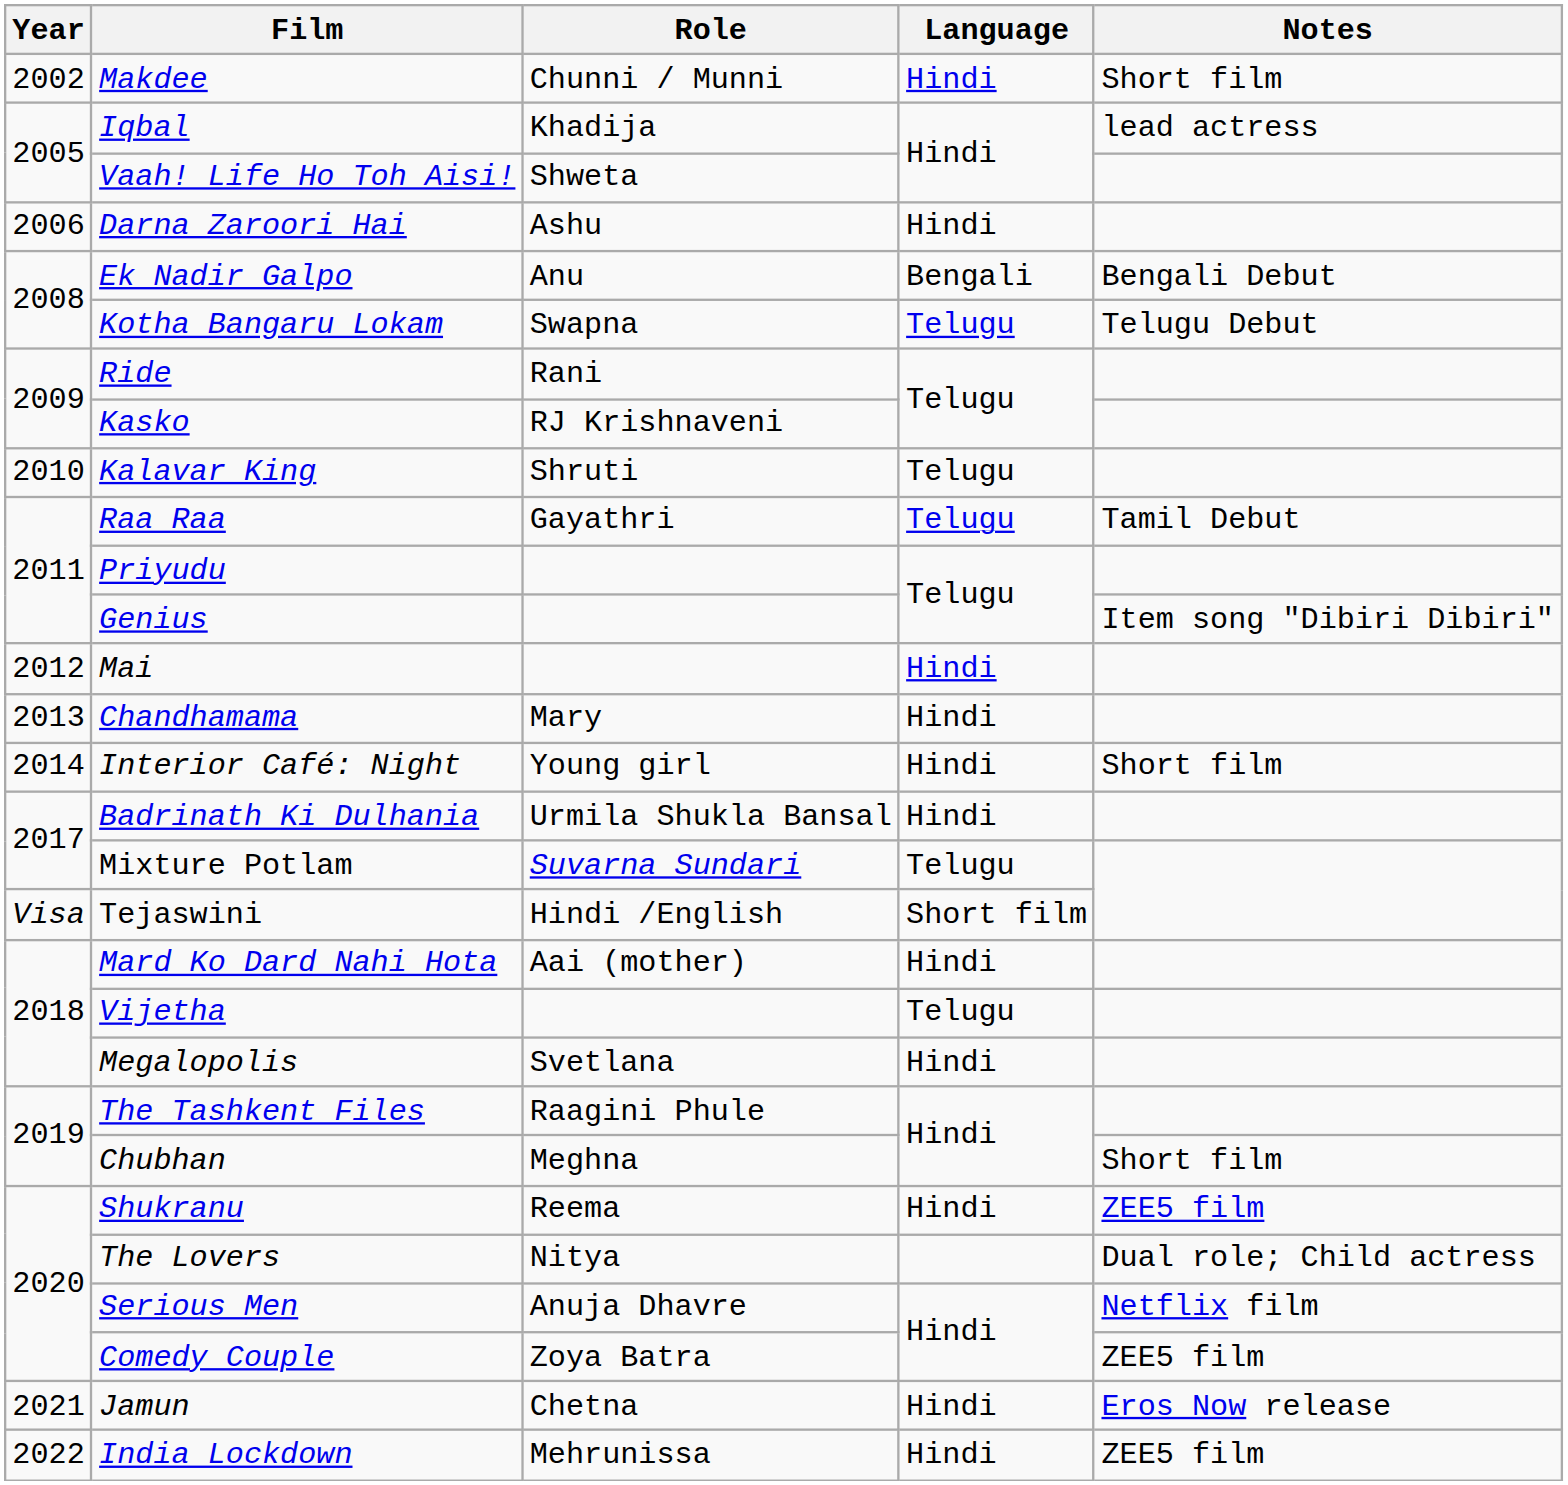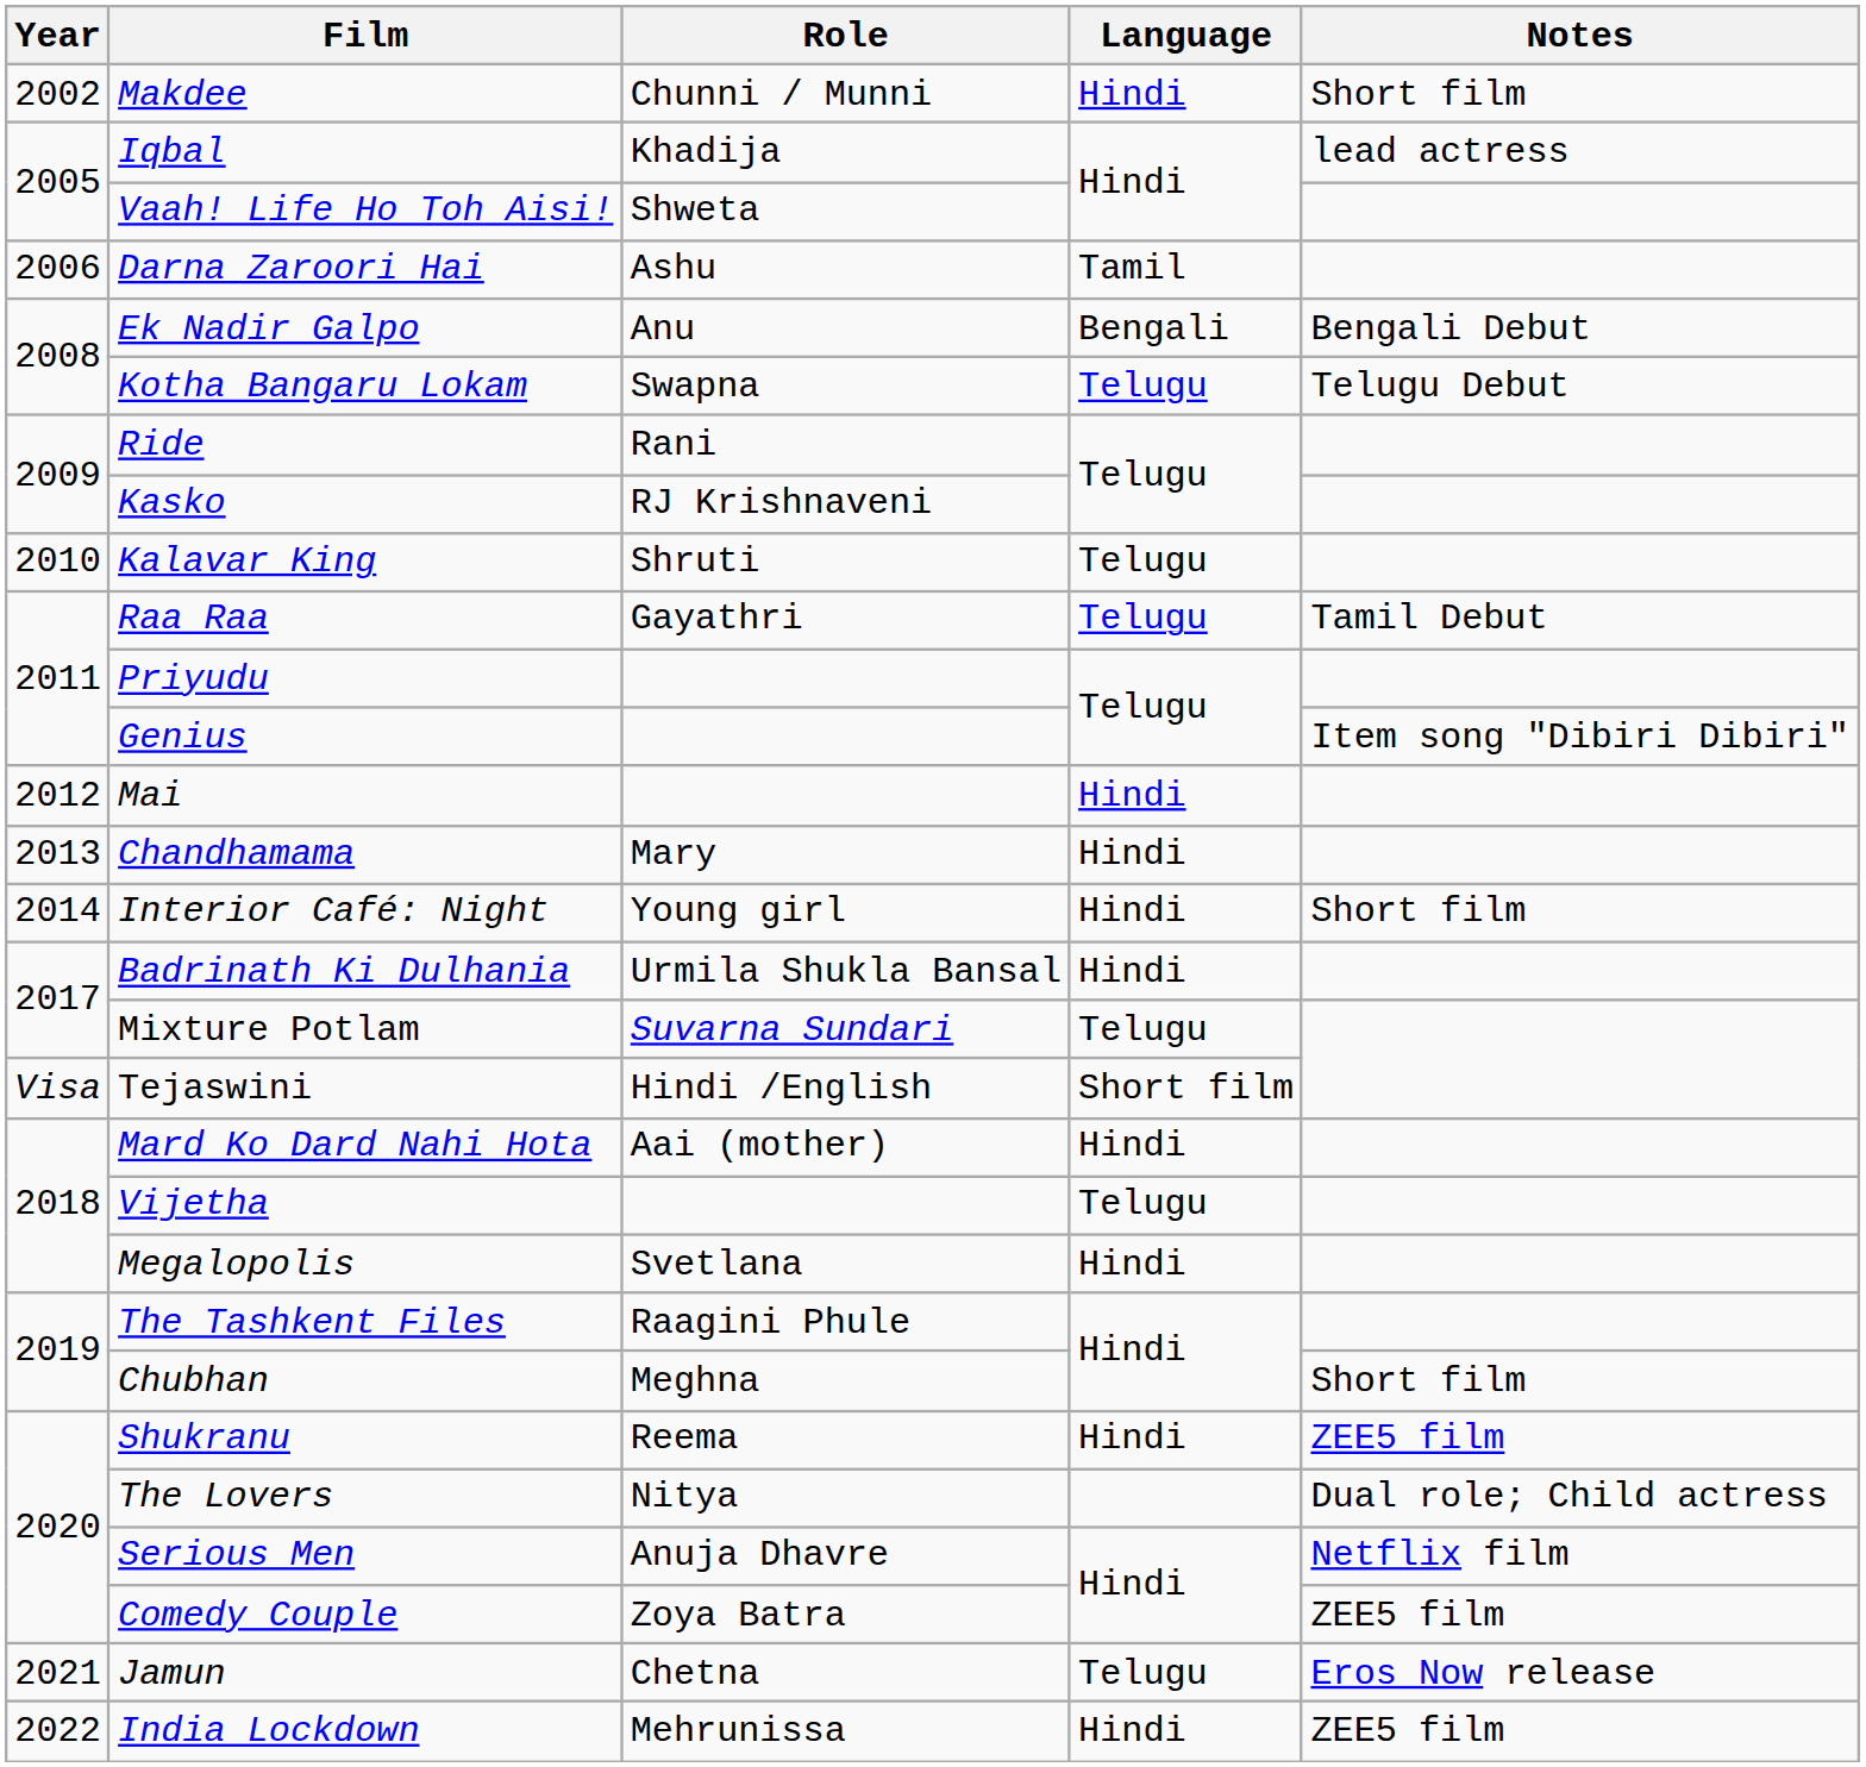 <table class="wikitable sortable plainrowable">
 <tr>
 <th>Year</th>
 <th>Film</th>
 <th>Role</th>
 <th>Language</th>
 <th>Notes</th>
 </tr>
 <tr>
 <td>2002</td>
 <td><em><a href='#'>Makdee</a></em></td>
 <td>Chunni / Munni</td>
 <td><a href='#'>Hindi</a></td>
 <td>Short film</td>
 </tr>
 <tr>
 <td rowspan="2">2005</td>
 <td><em><a href='#'>Iqbal</a></em></td>
 <td>Khadija</td>
 <td rowspan="2">Hindi</td>
 <td>lead actress</td>
 </tr>
 <tr>
 <td><em><a href='#'>Vaah! Life Ho Toh Aisi!</a></em></td>
 <td>Shweta</td>
 <td></td>
 </tr>
 <tr>
 <td>2006</td>
 <td><em><a href='#'>Darna Zaroori Hai</a></em></td>
 <td>Ashu</td>
-<td>Hindi</td>
+<td>Tamil</td>
 <td></td>
 </tr>
 <tr>
 <td rowspan="2">2008</td>
 <td><em><a href='#'>Ek Nadir Galpo</a></em></td>
 <td>Anu</td>
 <td>Bengali</td>
 <td>Bengali Debut</td>
 </tr>
 <tr>
 <td><em><a href='#'>Kotha Bangaru Lokam</a></em></td>
 <td>Swapna</td>
 <td><a href='#'>Telugu</a></td>
 <td>Telugu Debut</td>
 </tr>
 <tr>
 <td rowspan="2">2009</td>
 <td><em><a href='#'>Ride</a></em></td>
 <td>Rani</td>
 <td rowspan="2">Telugu</td>
 <td></td>
 </tr>
 <tr>
 <td><em><a href='#'>Kasko</a></em></td>
 <td>RJ Krishnaveni</td>
 <td></td>
 </tr>
 <tr>
 <td>2010</td>
 <td><em><a href='#'>Kalavar King</a></em></td>
 <td>Shruti</td>
 <td>Telugu</td>
 <td></td>
 </tr>
 <tr>
 <td rowspan="3">2011</td>
 <td><em><a href='#'>Raa Raa</a></em></td>
 <td>Gayathri</td>
 <td><a href='#'>Telugu</a></td>
 <td>Tamil Debut</td>
 </tr>
 <tr>
 <td><em><a href='#'>Priyudu</a></em></td>
 <td></td>
 <td rowspan="2">Telugu</td>
 <td></td>
 </tr>
 <tr>
 <td><em><a href='#'>Genius</a></em></td>
 <td></td>
 <td>Item song "Dibiri Dibiri"</td>
 </tr>
 <tr>
 <td>2012</td>
 <td><em>Mai</em></td>
 <td></td>
 <td><a href='#'>Hindi</a></td>
 <td></td>
 </tr>
 <tr>
 <td>2013</td>
 <td><em><a href='#'>Chandhamama</a> </em></td>
 <td>Mary</td>
 <td>Hindi</td>
 <td></td>
 </tr>
 <tr>
 <td>2014</td>
 <td><em>Interior Café: Night</em></td>
 <td>Young girl</td>
 <td>Hindi</td>
 <td>Short film</td>
 </tr>
 <tr>
 <td rowspan="2">2017</td>
 <td><em><a href='#'>Badrinath Ki Dulhania</a></em></td>
 <td>Urmila Shukla Bansal</td>
 <td>Hindi</td>
 <td></td>
 </tr>
 <tr>
 <td Mixture Potlam=>Mixture Potlam</td>
 <td><em><a href='#'>Suvarna Sundari  </a></em></td>
 <td>Telugu</td>
 </tr>
 <tr>
 <td><em>Visa </em></td>
 <td>Tejaswini</td>
 <td>Hindi /English</td>
 <td>Short film</td>
 </tr>
 <tr>
 <td rowspan="3">2018</td>
 <td><em><a href='#'>Mard Ko Dard Nahi Hota</a></em></td>
 <td>Aai (mother)</td>
 <td>Hindi</td>
 <td></td>
 </tr>
 <tr>
 <td><em><a href='#'>Vijetha</a></em></td>
 <td></td>
 <td>Telugu</td>
 <td></td>
 </tr>
 <tr>
 <td><em>Megalopolis</em></td>
 <td>Svetlana</td>
 <td>Hindi</td>
 <td></td>
 </tr>
 <tr>
 <td rowspan="2">2019</td>
 <td><em><a href='#'>The Tashkent Files</a></em></td>
 <td>Raagini Phule</td>
 <td rowspan="2">Hindi</td>
 <td></td>
 </tr>
 <tr>
 <td><em>Chubhan</em></td>
 <td>Meghna</td>
 <td>Short film</td>
 </tr>
 <tr>
 <td rowspan="4">2020</td>
 <td><em><a href='#'>Shukranu</a></em></td>
 <td>Reema</td>
 <td>Hindi</td>
 <td><a href='#'>ZEE5 film</a></td>
 </tr>
 <tr>
 <td><em>The Lovers</em></td>
 <td>Nitya</td>
 <td></td>
 <td>Dual role; Child actress</td>
 </tr>
 <tr>
 <td><em><a href='#'>Serious Men</a></em></td>
 <td>Anuja Dhavre</td>
 <td rowspan="2">Hindi</td>
 <td><a href='#'>Netflix</a> film</td>
 </tr>
 <tr>
 <td><em><a href='#'>Comedy Couple</a></em></td>
 <td>Zoya Batra</td>
 <td>ZEE5 film</td>
 </tr>
 <tr>
 <td>2021</td>
 <td><em>Jamun</em></td>
 <td>Chetna</td>
-<td>Hindi</td>
+<td>Telugu</td>
 <td><a href='#'>Eros Now</a> release</td>
 </tr>
 <tr>
 <td>2022</td>
 <td><em><a href='#'>India Lockdown</a></em></td>
 <td>Mehrunissa</td>
 <td>Hindi</td>
 <td>ZEE5 film</td>
 </tr>
 </table>
